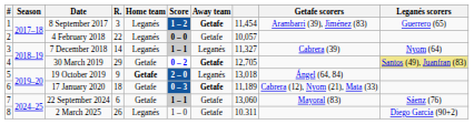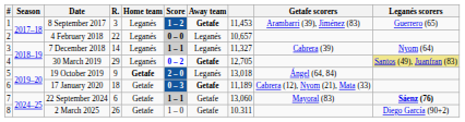 <table class="wikitable" style="text-align: center; width=25%; font-size: 11px">
 <tr>
 <th>#</th>
 <th>Season</th>
 <th>Date</th>
 <th>R.</th>
 <th>Home team</th>
 <th>Score</th>
 <th>Away team</th>
 <th></th>
 <th>Getafe scorers</th>
 <th>Leganés scorers</th>
 </tr>
 <tr>
 <td>1</td>
 <td rowspan=2><a href='#'>2017–18</a></td>
 <td>8 September 2017</td>
 <td>3</td>
 <td>Leganés</td>
 <td style="color:#FFFFFF; background:#12559d"><strong>1 – 2</strong></td>
 <td><strong>Getafe</strong></td>
-<td>11,454</td>
+<td>11,453</td>
 <td><a href='#'>Arambarri</a> (39), <a href='#'>Jiménez</a> (83)</td>
 <td><a href='#'>Guerrero</a> (65)</td>
 </tr>
 <tr>
 <td>2</td>
 <td>4 February 2018</td>
 <td>22</td>
 <td>Leganés</td>
 <td style="color:#000000; background:#CCCCCC"><strong>0 – 0</strong></td>
-<td>Getafe</td>
-<td>10,057</td>
+<td>Leganés</td>
+<td>10,657</td>
 <td></td>
 <td></td>
 </tr>
 <tr>
 <td>3</td>
 <td rowspan=2><a href='#'>2018–19</a></td>
 <td>7 December 2018</td>
 <td>14</td>
 <td>Leganés</td>
 <td style="color:#000000; background:#CCCCCC"><strong>1 – 1</strong></td>
 <td>Leganés</td>
 <td>11,327</td>
 <td><a href='#'>Cabrera</a> (39)</td>
 <td><a href='#'>Nyom</a> (64)</td>
 </tr>
 <tr>
 <td>4</td>
 <td>30 March 2019</td>
 <td>29</td>
-<td>Getafe</td>
+<td>Leganés</td>
 <td style="color:#0000FF; background:#FFFFFF"><strong>0 – 2</strong></td>
 <td><strong>Getafe</strong></td>
 <td>12,705</td>
 <td></td>
 <td style="background: khaki;"><a href='#'>Santos</a> (49), <a href='#'>Juanfran</a> (83)</td>
 </tr>
 <tr>
 <td>5</td>
 <td rowspan=2><a href='#'>2019–20</a></td>
 <td>19 October 2019</td>
 <td>9</td>
 <td><strong>Getafe</strong></td>
 <td style="color:#FFFFFF; background:#12559d"><strong>2 – 0</strong></td>
 <td>Leganés</td>
 <td>13,018</td>
 <td><a href='#'>Ángel</a> (64, 84)</td>
 <td></td>
 </tr>
 <tr>
 <td>6</td>
 <td>17 January 2020</td>
 <td>18</td>
 <td>Getafe</td>
 <td style="color:#FFFFFF; background:#12559d"><strong>0 – 3</strong></td>
 <td><strong>Getafe</strong></td>
 <td>11,189</td>
 <td><a href='#'>Cabrera</a> (12), <a href='#'>Nyom</a> (21), <a href='#'>Mata</a> (33)</td>
 <td></td>
 </tr>
 <tr>
 <td>7</td>
 <td rowspan=2><a href='#'>2024–25</a></td>
 <td>22 September 2024</td>
 <td>6</td>
 <td>Getafe</td>
 <td style="color:#000000; background:#CCCCCC"><strong>1 – 1</strong></td>
 <td>Getafe</td>
 <td>13,060</td>
 <td><a href='#'>Mayoral</a> (83)</td>
-<td><a href='#'>Sáenz</a> (76)</td>
+<td><strong><a href='#'>Sáenz</a> (76)</strong></td>
 </tr>
 <tr>
 <td>8</td>
 <td>2 March 2025</td>
 <td>26</td>
-<td>Leganés</td>
+<td>Getafe</td>
 <td>1 – 0</td>
 <td>Getafe</td>
 <td>10.311</td>
 <td></td>
 <td><a href='#'> Diego García</a> (90+2)</td>
 </tr>
 </table>
